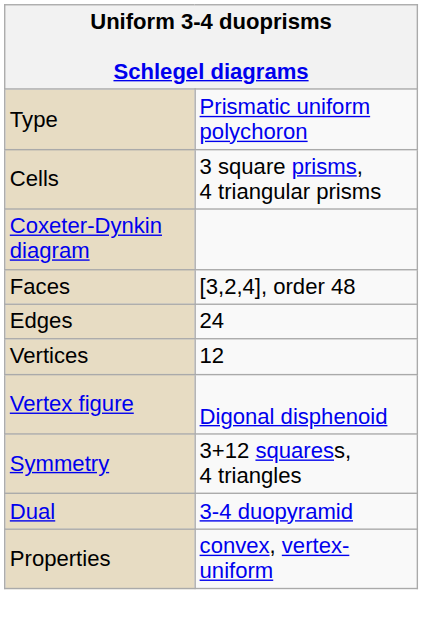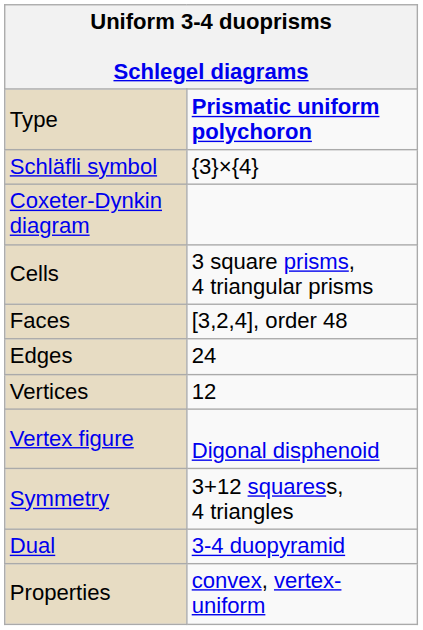 <table class="wikitable" align="right" width=300>
 <tr>
 <th bgcolor=#e7dcc3 colspan=2>Uniform 3-4 duoprisms<br> <br><a href='#'>Schlegel diagrams</a></th>
 </tr>
 <tr>
 <td bgcolor=#e7dcc3>Type</td>
-<td><a href='#'>Prismatic uniform polychoron</a></td>
+<td><strong><a href='#'>Prismatic uniform polychoron</a></strong></td>
+</tr>
+<tr>
+<td bgcolor=#e7dcc3><a href='#'>Schläfli symbol</a></td>
+<td>{3}×{4}</td>
+</tr>
+<tr>
+<td bgcolor=#e7dcc3><a href='#'>Coxeter-Dynkin diagram</a></td>
+<td><br></td>
 </tr>
 <tr>
 <td bgcolor=#e7dcc3>Cells</td>
 <td>3 square <a href='#'>prisms</a>,<br>4 triangular prisms</td>
-</tr>
-<tr>
-<td bgcolor=#e7dcc3><a href='#'>Coxeter-Dynkin diagram</a></td>
-<td><br></td>
 </tr>
 <tr>
 <td bgcolor=#e7dcc3>Faces</td>
 <td>[3,2,4], order 48</td>
 </tr>
 <tr>
 <td bgcolor=#e7dcc3>Edges</td>
 <td>24</td>
 </tr>
 <tr>
 <td bgcolor=#e7dcc3>Vertices</td>
 <td>12</td>
 </tr>
 <tr>
 <td bgcolor=#e7dcc3><a href='#'>Vertex figure</a></td>
 <td><br><a href='#'>Digonal disphenoid</a></td>
 </tr>
 <tr>
 <td bgcolor=#e7dcc3><a href='#'>Symmetry</a></td>
 <td>3+12 <a href='#'>squares</a>s,<br>4 triangles</td>
 </tr>
 <tr>
 <td bgcolor=#e7dcc3><a href='#'>Dual</a></td>
 <td><a href='#'>3-4 duopyramid</a></td>
 </tr>
 <tr>
 <td bgcolor=#e7dcc3>Properties</td>
 <td><a href='#'>convex</a>, <a href='#'>vertex-uniform</a></td>
 </tr>
 </table>
